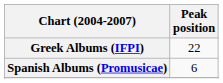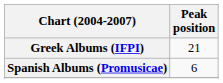 <table class="wikitable plainrowheaders" style="text-align:center">
 <tr>
 <th scope="col">Chart (2004-2007)</th>
 <th scope="col">Peak<br>position</th>
 </tr>
 <tr>
 <th scope="row">Greek Albums (<a href='#'>IFPI</a>)</th>
-<td>22</td>
+<td>21</td>
 </tr>
 <tr>
 <th scope="row">Spanish Albums (<a href='#'>Promusicae</a>)</th>
 <td>6</td>
 </tr>
 <tr>
 </tr>
 <tr>
 </tr>
 </table>
